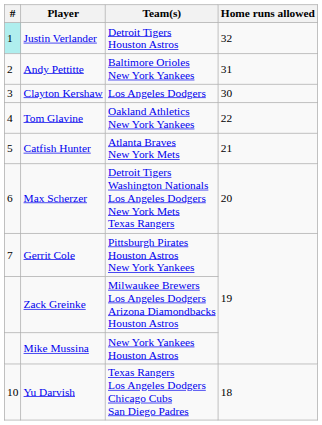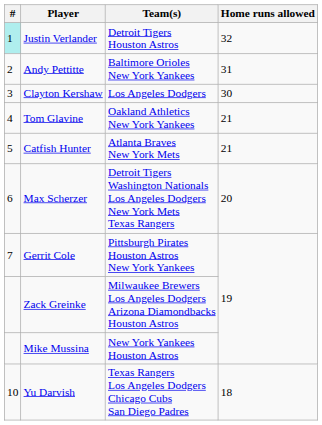 <table class="wikitable" style="float:left;">
 <tr>
 <th>#</th>
 <th>Player</th>
 <th>Team(s)</th>
 <th>Home runs allowed</th>
 </tr>
 <tr>
 <td style="background: paleturquoise;">1</td>
 <td><a href='#'>Justin Verlander</a></td>
 <td><a href='#'>Detroit Tigers</a><br><a href='#'>Houston Astros</a></td>
 <td>32</td>
 </tr>
 <tr>
 <td>2</td>
 <td><a href='#'>Andy Pettitte</a></td>
 <td><a href='#'>Baltimore Orioles</a><br><a href='#'>New York Yankees</a></td>
 <td>31</td>
 </tr>
 <tr>
 <td>3</td>
 <td><a href='#'>Clayton Kershaw</a></td>
 <td><a href='#'>Los Angeles Dodgers</a></td>
 <td>30</td>
 </tr>
 <tr>
 <td>4</td>
 <td><a href='#'>Tom Glavine</a></td>
 <td><a href='#'>Oakland Athletics</a><br><a href='#'>New York Yankees</a></td>
-<td>22</td>
+<td>21</td>
 </tr>
 <tr>
 <td>5</td>
 <td><a href='#'>Catfish Hunter</a></td>
 <td><a href='#'>Atlanta Braves</a><br><a href='#'>New York Mets</a></td>
 <td>21</td>
 </tr>
 <tr>
 <td>6</td>
 <td><a href='#'>Max Scherzer</a></td>
 <td><a href='#'>Detroit Tigers</a><br><a href='#'>Washington Nationals</a><br><a href='#'>Los Angeles Dodgers</a><br><a href='#'>New York Mets</a><br><a href='#'>Texas Rangers</a></td>
 <td>20</td>
 </tr>
 <tr>
 <td>7</td>
 <td><a href='#'>Gerrit Cole</a></td>
 <td><a href='#'>Pittsburgh Pirates</a><br><a href='#'>Houston Astros</a><br><a href='#'>New York Yankees</a></td>
 <td rowspan=3>19</td>
 </tr>
 <tr>
 <td></td>
 <td><a href='#'>Zack Greinke</a></td>
 <td><a href='#'>Milwaukee Brewers</a><br><a href='#'>Los Angeles Dodgers</a><br><a href='#'>Arizona Diamondbacks</a><br><a href='#'>Houston Astros</a></td>
 </tr>
 <tr>
 <td></td>
 <td><a href='#'>Mike Mussina</a></td>
 <td><a href='#'>New York Yankees</a><br><a href='#'>Houston Astros</a></td>
 </tr>
 <tr>
 <td>10</td>
 <td><a href='#'>Yu Darvish</a></td>
 <td><a href='#'>Texas Rangers</a><br><a href='#'>Los Angeles Dodgers</a><br><a href='#'>Chicago Cubs</a><br><a href='#'>San Diego Padres</a></td>
 <td>18</td>
 </tr>
 </table>
